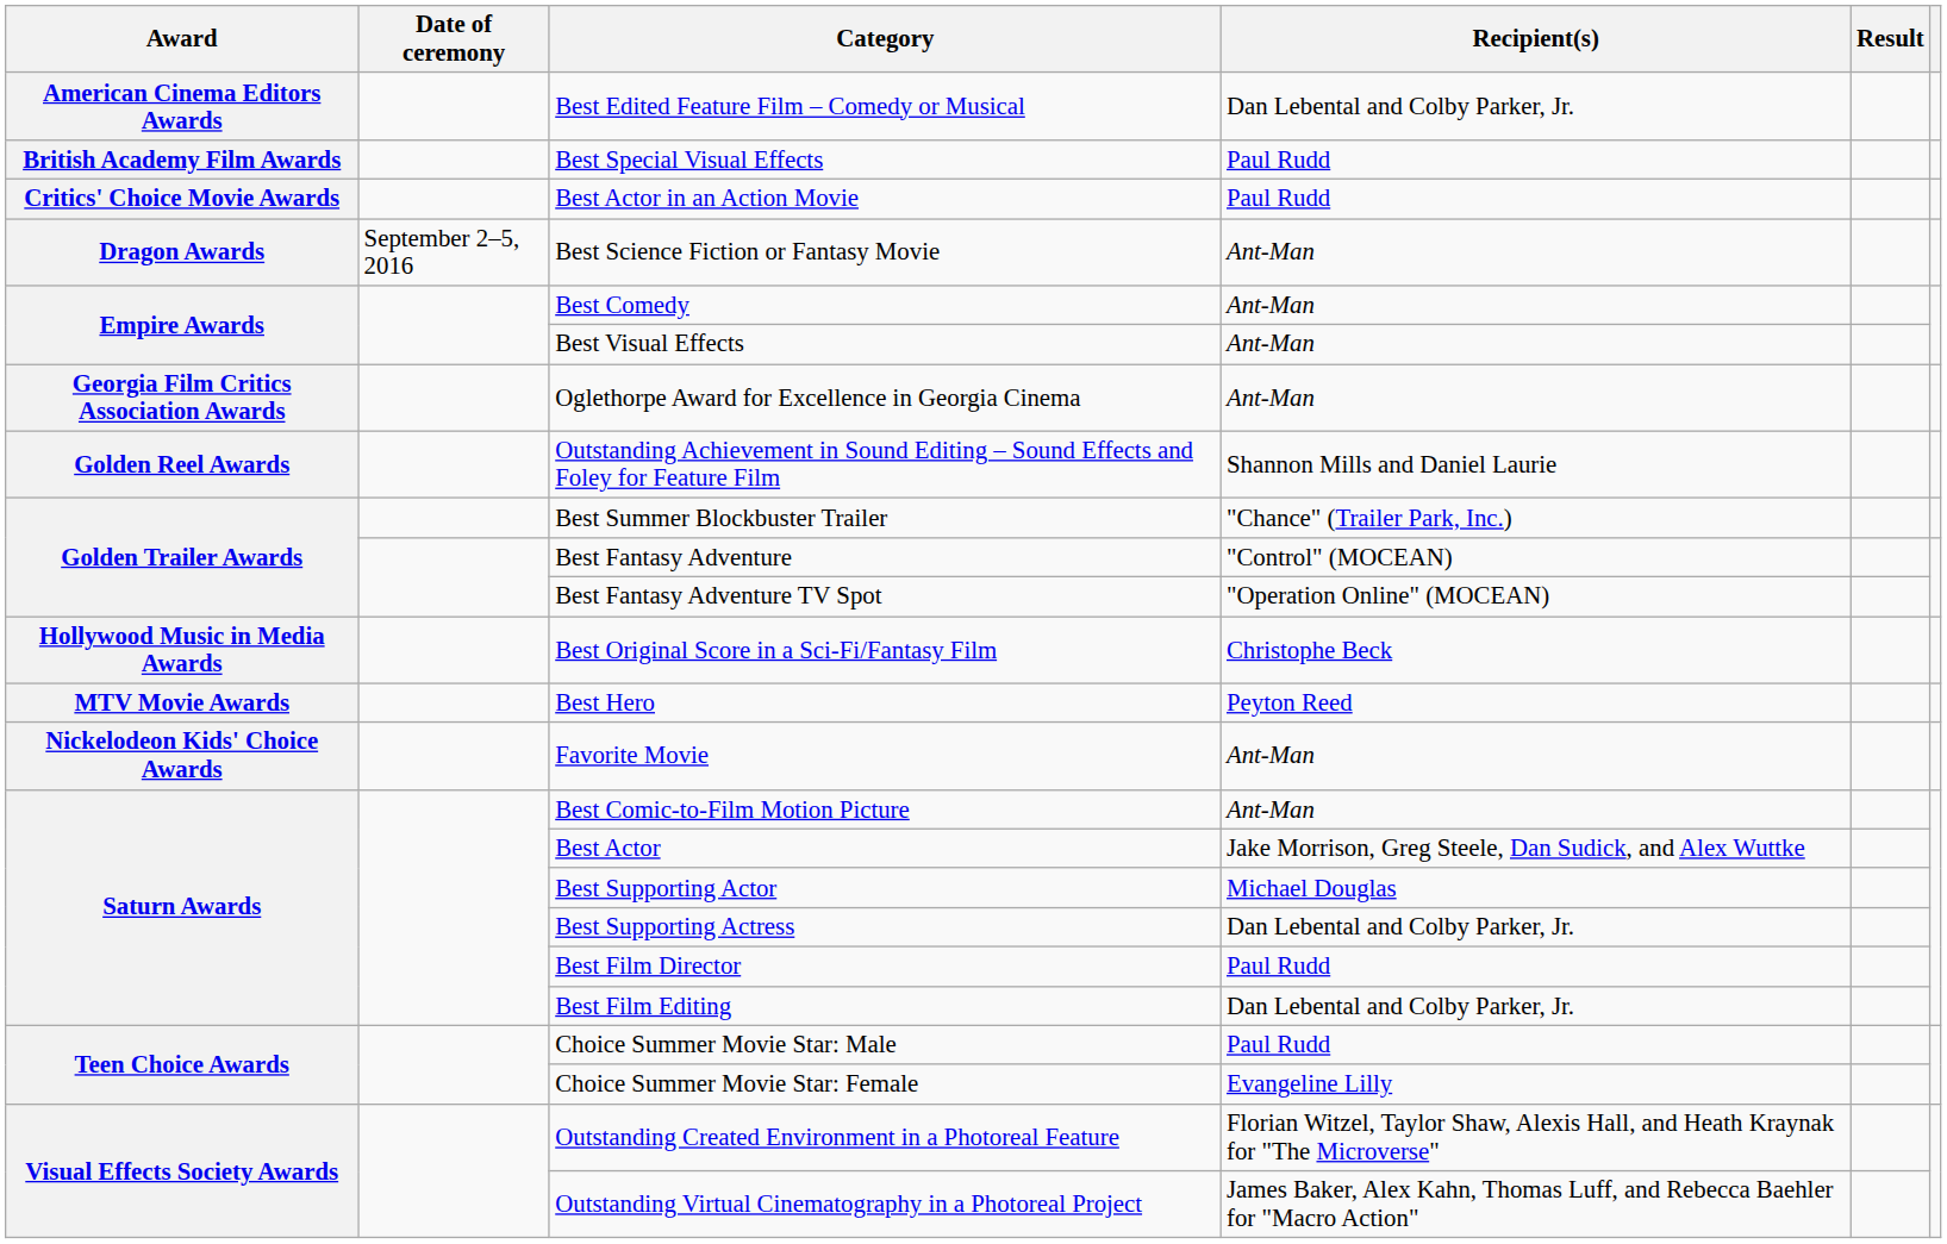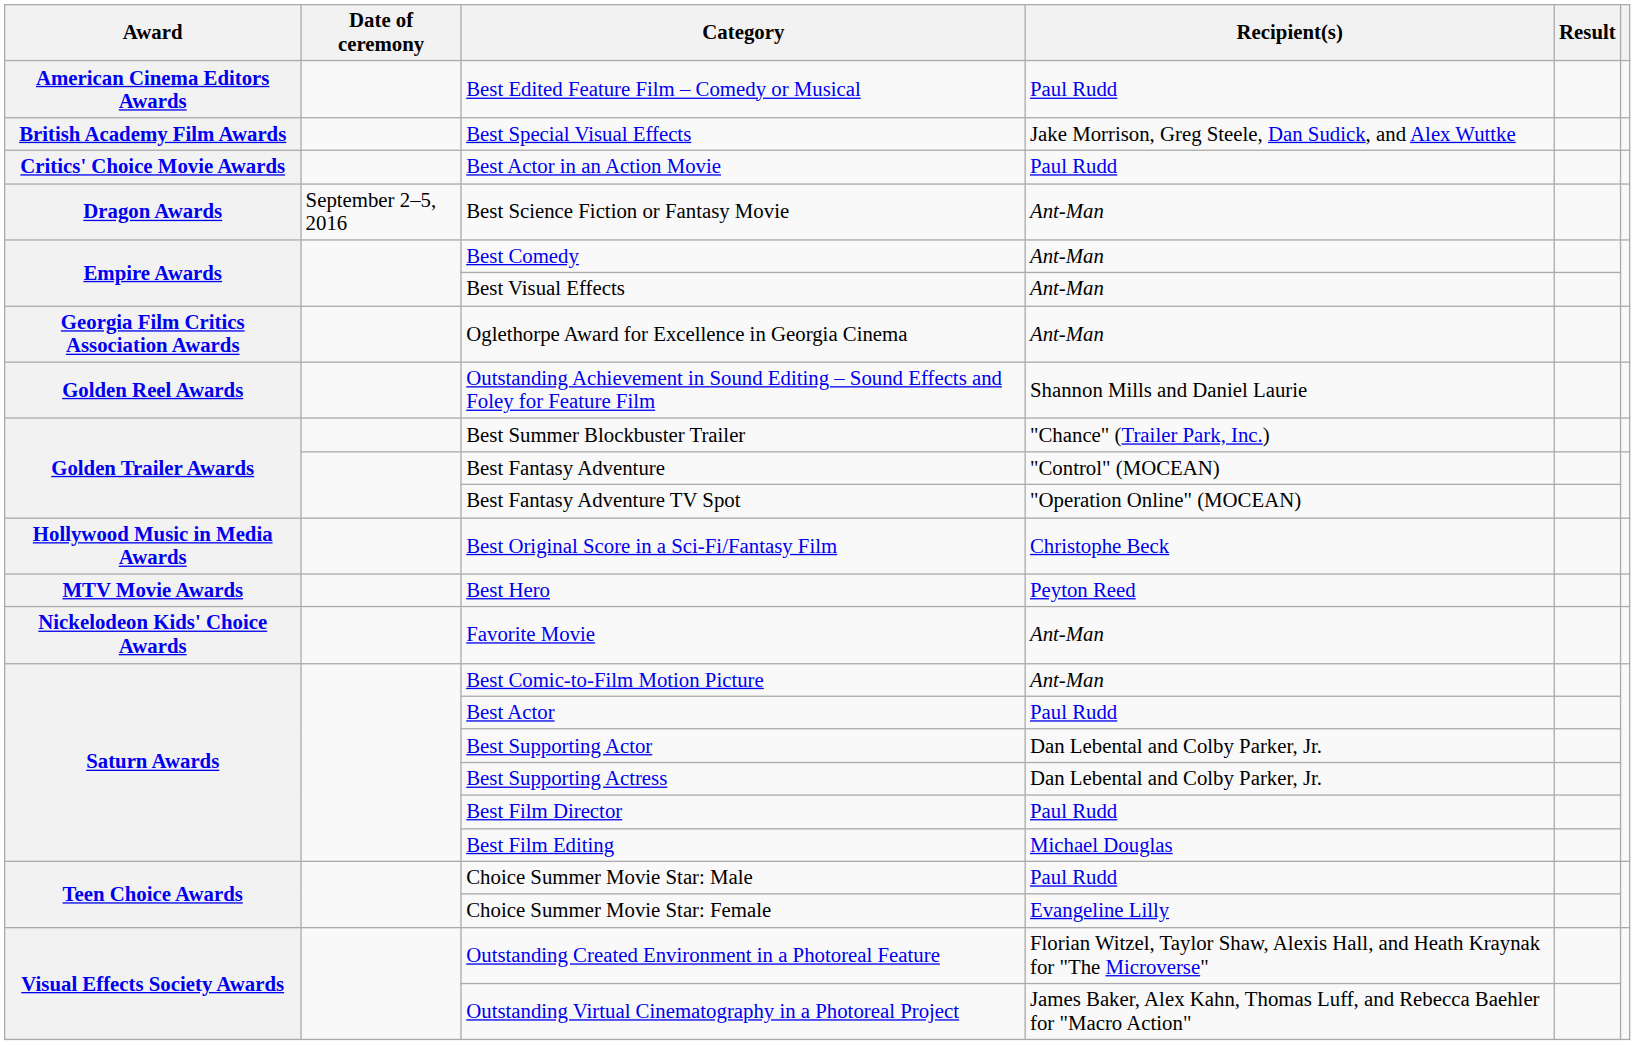 <table class="wikitable sortable plainrowheaders" style="width: 99%;">
 <tr>
 <th scope="col">Award</th>
 <th scope="col">Date of ceremony</th>
 <th scope="col">Category</th>
 <th scope="col">Recipient(s)</th>
 <th scope="col">Result</th>
 <th scope="col" class="unsortable"></th>
 </tr>
 <tr>
 <th scope="row"><a href='#'>American Cinema Editors Awards</a></th>
 <td><a href='#'></a></td>
 <td><a href='#'>Best Edited Feature Film – Comedy or Musical</a></td>
-<td data-sort-value="Lebental, Dan and Parker, Colby Jr.">Dan Lebental and Colby Parker, Jr.</td>
+<td data-sort-value="Rudd, Paul"><a href='#'>Paul Rudd</a></td>
 <td></td>
 <td style="text-align:center;"><br></td>
 </tr>
 <tr>
 <th scope="row"><a href='#'>British Academy Film Awards</a></th>
 <td><a href='#'></a></td>
 <td><a href='#'>Best Special Visual Effects</a></td>
-<td data-sort-value="Rudd, Paul"><a href='#'>Paul Rudd</a></td>
+<td data-sort-value="Morrison, Jake; Steele, Greg; Sudick, Dan; and Wuttke, Alex">Jake Morrison, Greg Steele, <a href='#'>Dan Sudick</a>, and <a href='#'>Alex Wuttke</a></td>
 <td></td>
 <td style="text-align:center;"></td>
 </tr>
 <tr>
 <th scope="row"><a href='#'>Critics' Choice Movie Awards</a></th>
 <td><a href='#'></a></td>
 <td><a href='#'>Best Actor in an Action Movie</a></td>
 <td data-sort-value="Rudd, Paul"><a href='#'>Paul Rudd</a></td>
 <td></td>
 <td style="text-align:center;"></td>
 </tr>
 <tr>
 <th scope="row"><a href='#'>Dragon Awards</a></th>
 <td>September 2–5, 2016</td>
 <td>Best Science Fiction or Fantasy Movie</td>
 <td><em>Ant-Man</em></td>
 <td></td>
 <td style="text-align:center;"></td>
 </tr>
 <tr>
 <th scope="rowgroup" rowspan="2"><a href='#'>Empire Awards</a></th>
 <td rowspan="2"><a href='#'></a></td>
 <td><a href='#'>Best Comedy</a></td>
 <td><em>Ant-Man</em></td>
 <td></td>
 <td rowspan="2" style="text-align:center;"></td>
 </tr>
 <tr>
 <td>Best Visual Effects</td>
 <td><em>Ant-Man</em></td>
 <td></td>
 </tr>
 <tr>
 <th scope="row"><a href='#'>Georgia Film Critics Association Awards</a></th>
 <td></td>
 <td>Oglethorpe Award for Excellence in Georgia Cinema</td>
 <td><em>Ant-Man</em></td>
 <td></td>
 <td style="text-align:center;"></td>
 </tr>
 <tr>
 <th scope="row"><a href='#'>Golden Reel Awards</a></th>
 <td></td>
 <td><a href='#'>Outstanding Achievement in Sound Editing – Sound Effects and Foley for Feature Film</a></td>
 <td data-sort-value="Mills, Shannon and Laurie, Daniel">Shannon Mills and Daniel Laurie</td>
 <td></td>
 <td style="text-align:center;"></td>
 </tr>
 <tr>
 <th scope="rowgroup" rowspan="3"><a href='#'>Golden Trailer Awards</a></th>
 <td></td>
 <td>Best Summer Blockbuster Trailer</td>
 <td data-sort-value="Chance">"Chance" (<a href='#'>Trailer Park, Inc.</a>)</td>
 <td></td>
 <td style="text-align:center;"><br></td>
 </tr>
 <tr>
 <td rowspan="2"></td>
 <td>Best Fantasy Adventure</td>
 <td data-sort-value="Control">"Control" (MOCEAN)</td>
 <td></td>
 <td rowspan="2" style="text-align:center;"><br></td>
 </tr>
 <tr>
 <td>Best Fantasy Adventure TV Spot</td>
 <td data-sort-value="Operation Online">"Operation Online" (MOCEAN)</td>
 <td></td>
 </tr>
 <tr>
 <th scope="row"><a href='#'>Hollywood Music in Media Awards</a></th>
 <td></td>
 <td><a href='#'>Best Original Score in a Sci-Fi/Fantasy Film</a></td>
 <td data-sort-value="Beck, Christophe"><a href='#'>Christophe Beck</a></td>
 <td></td>
 <td style="text-align:center;"><br></td>
 </tr>
 <tr>
 <th scope="row"><a href='#'>MTV Movie Awards</a></th>
 <td><a href='#'></a></td>
 <td><a href='#'>Best Hero</a></td>
 <td data-sort-value="Reed, Peyton"><a href='#'>Peyton Reed</a></td>
 <td></td>
 <td style="text-align:center;"></td>
 </tr>
 <tr>
 <th scope="row"><a href='#'>Nickelodeon Kids' Choice Awards</a></th>
 <td><a href='#'></a></td>
 <td><a href='#'>Favorite Movie</a></td>
 <td><em>Ant-Man</em></td>
 <td></td>
 <td style="text-align:center;"></td>
 </tr>
 <tr>
 <th scope="rowgroup" rowspan="6"><a href='#'>Saturn Awards</a></th>
 <td rowspan="6"><a href='#'></a></td>
 <td><a href='#'>Best Comic-to-Film Motion Picture</a></td>
 <td><em>Ant-Man</em></td>
 <td></td>
 <td rowspan="6" style="text-align:center;"><br></td>
 </tr>
 <tr>
 <td><a href='#'>Best Actor</a></td>
-<td data-sort-value="Morrison, Jake; Steele, Greg; Sudick, Dan; and Wuttke, Alex">Jake Morrison, Greg Steele, <a href='#'>Dan Sudick</a>, and <a href='#'>Alex Wuttke</a></td>
+<td data-sort-value="Rudd, Paul"><a href='#'>Paul Rudd</a></td>
 <td></td>
 </tr>
 <tr>
 <td><a href='#'>Best Supporting Actor</a></td>
-<td data-sort-value="Douglas, Michael"><a href='#'>Michael Douglas</a></td>
+<td data-sort-value="Lebental, Dan and Parker, Colby Jr.">Dan Lebental and Colby Parker, Jr.</td>
 <td></td>
 </tr>
 <tr>
 <td><a href='#'>Best Supporting Actress</a></td>
 <td data-sort-value="Lebental, Dan and Parker, Colby Jr.">Dan Lebental and Colby Parker, Jr.</td>
 <td></td>
 </tr>
 <tr>
 <td><a href='#'>Best Film Director</a></td>
 <td data-sort-value="Rudd, Paul"><a href='#'>Paul Rudd</a></td>
 <td></td>
 </tr>
 <tr>
 <td><a href='#'>Best Film Editing</a></td>
-<td data-sort-value="Lebental, Dan and Parker, Colby Jr.">Dan Lebental and Colby Parker, Jr.</td>
+<td data-sort-value="Douglas, Michael"><a href='#'>Michael Douglas</a></td>
 <td></td>
 </tr>
 <tr>
 <th scope="rowgroup" rowspan="2"><a href='#'>Teen Choice Awards</a></th>
 <td rowspan="2"><a href='#'></a></td>
 <td>Choice Summer Movie Star: Male</td>
 <td data-sort-value="Rudd, Paul"><a href='#'>Paul Rudd</a></td>
 <td></td>
 <td rowspan="2" style="text-align:center;"></td>
 </tr>
 <tr>
 <td>Choice Summer Movie Star: Female</td>
 <td data-sort-value="Lilly, Evangeline"><a href='#'>Evangeline Lilly</a></td>
 <td></td>
 </tr>
 <tr>
 <th scope="rowgroup" rowspan="2"><a href='#'>Visual Effects Society Awards</a></th>
 <td rowspan="2"><a href='#'></a></td>
 <td><a href='#'>Outstanding Created Environment in a Photoreal Feature</a></td>
 <td data-sort-value="Witzel, Florian; Shaw, Taylor; Hall, Alexis; and Kraynak, Heath">Florian Witzel, Taylor Shaw, Alexis Hall, and Heath Kraynak for "The <a href='#'>Microverse</a>"</td>
 <td></td>
 <td rowspan="2" style="text-align:center;"></td>
 </tr>
 <tr>
 <td><a href='#'>Outstanding Virtual Cinematography in a Photoreal Project</a></td>
 <td data-sort-value="Baket, James; Kahn, Alex; Luff, Thomas; and Baehler, Rebecca">James Baker, Alex Kahn, Thomas Luff, and Rebecca Baehler for "Macro Action"</td>
 <td></td>
 </tr>
 </table>
